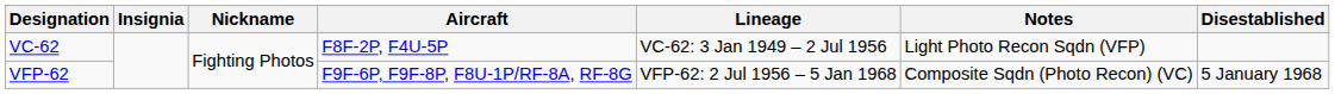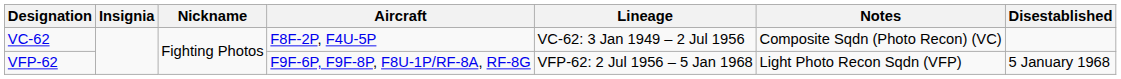 <table class="wikitable">
 <tr>
 <th>Designation</th>
 <th>Insignia</th>
 <th>Nickname</th>
 <th>Aircraft</th>
 <th>Lineage</th>
 <th>Notes</th>
 <th>Disestablished</th>
 </tr>
 <tr>
 <td><a href='#'>VC-62</a></td>
 <td Rowspan="2"></td>
 <td Rowspan="2">Fighting Photos</td>
 <td><a href='#'>F8F-2P</a>, <a href='#'>F4U-5P</a></td>
 <td>VC-62: 3 Jan 1949 – 2 Jul 1956</td>
-<td>Light Photo Recon Sqdn (VFP)</td>
+<td>Composite Sqdn (Photo Recon) (VC)</td>
 </tr>
 <tr>
 <td><a href='#'>VFP-62</a></td>
 <td><a href='#'>F9F-6P, F9F-8P</a>, <a href='#'>F8U-1P/RF-8A</a>, <a href='#'>RF-8G</a></td>
 <td style="white-space: nowrap;">VFP-62: 2 Jul 1956 – 5 Jan 1968</td>
-<td>Composite Sqdn (Photo Recon) (VC)</td>
+<td>Light Photo Recon Sqdn (VFP)</td>
 <td>5 January 1968</td>
 </tr>
 </table>
